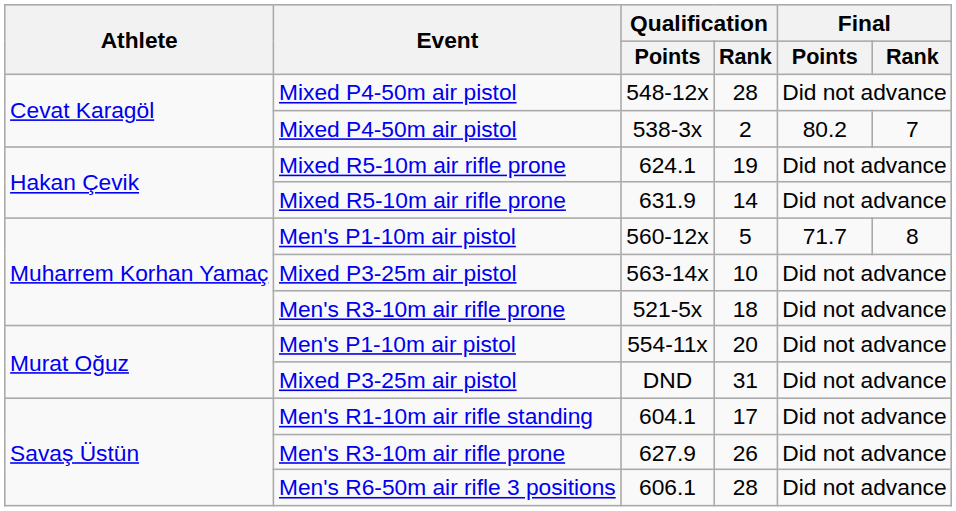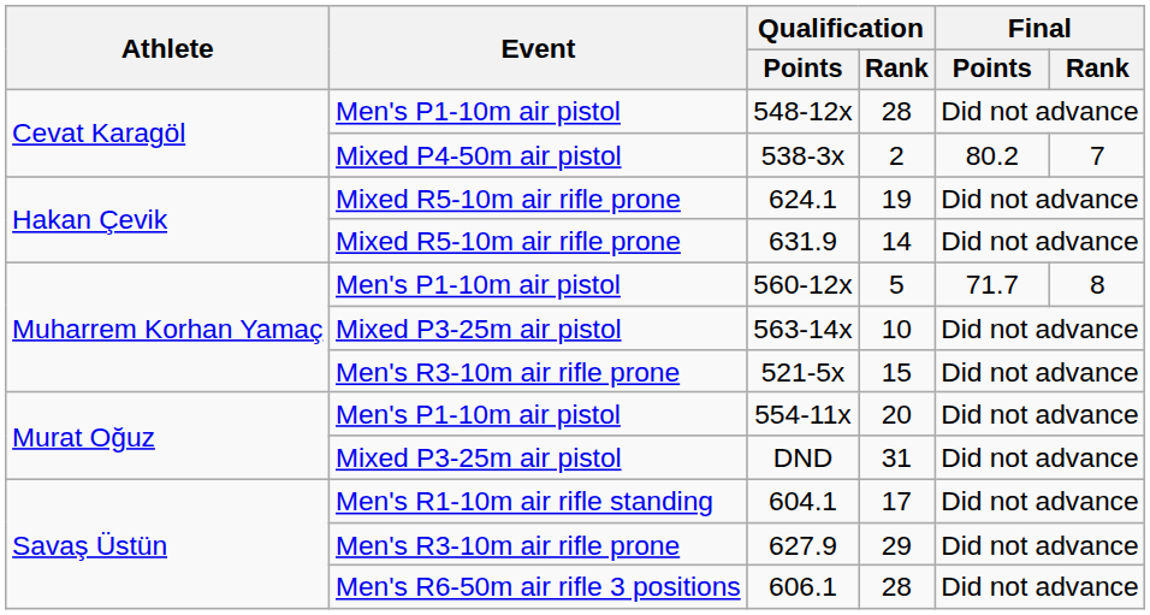 <table class="wikitable" style="font-size:90%">
 <tr>
 <th rowspan="2">Athlete</th>
 <th rowspan="2">Event</th>
 <th colspan=2>Qualification</th>
 <th colspan=2>Final</th>
 </tr>
 <tr style="font-size:95%">
 <th>Points</th>
 <th>Rank</th>
 <th>Points</th>
 <th>Rank</th>
 </tr>
 <tr align=center>
 <td align=left rowspan=2><a href='#'>Cevat Karagöl</a></td>
-<td align=left><a href='#'>Mixed P4-50m air pistol</a></td>
+<td align=left><a href='#'>Men's P1-10m air pistol</a></td>
 <td>548-12x</td>
 <td>28</td>
 <td colspan=2>Did not advance</td>
 </tr>
 <tr align=center>
 <td align=left><a href='#'>Mixed P4-50m air pistol</a></td>
 <td>538-3x</td>
 <td>2</td>
 <td>80.2</td>
 <td>7</td>
 </tr>
 <tr align=center>
 <td align=left rowspan=2><a href='#'>Hakan Çevik</a></td>
 <td align=left><a href='#'>Mixed R5-10m air rifle prone</a></td>
 <td>624.1</td>
 <td>19</td>
 <td colspan=2>Did not advance</td>
 </tr>
 <tr align=center>
 <td align=left><a href='#'>Mixed R5-10m air rifle prone</a></td>
 <td>631.9</td>
 <td>14</td>
 <td colspan=2>Did not advance</td>
 </tr>
 <tr align=center>
 <td align=left rowspan=3><a href='#'>Muharrem Korhan Yamaç</a></td>
 <td align=left><a href='#'>Men's P1-10m air pistol</a></td>
 <td>560-12x</td>
 <td>5</td>
 <td>71.7</td>
 <td>8</td>
 </tr>
 <tr align=center>
 <td align=left><a href='#'>Mixed P3-25m air pistol</a></td>
 <td>563-14x</td>
 <td>10</td>
 <td colspan=2>Did not advance</td>
 </tr>
 <tr align=center>
 <td align=left><a href='#'>Men's R3-10m air rifle prone</a></td>
 <td>521-5x</td>
-<td>18</td>
+<td>15</td>
 <td colspan=2>Did not advance</td>
 </tr>
 <tr align=center>
 <td align=left rowspan=2><a href='#'>Murat Oğuz</a></td>
 <td align=left><a href='#'>Men's P1-10m air pistol</a></td>
 <td>554-11x</td>
 <td>20</td>
 <td colspan=2>Did not advance</td>
 </tr>
 <tr align=center>
 <td align=left><a href='#'>Mixed P3-25m air pistol</a></td>
 <td>DND</td>
 <td>31</td>
 <td colspan=2>Did not advance</td>
 </tr>
 <tr align=center>
 <td align=left rowspan=3><a href='#'>Savaş Üstün</a></td>
 <td align=left><a href='#'>Men's R1-10m air rifle standing</a></td>
 <td>604.1</td>
 <td>17</td>
 <td colspan=2>Did not advance</td>
 </tr>
 <tr align=center>
 <td align=left><a href='#'>Men's R3-10m air rifle prone</a></td>
 <td>627.9</td>
-<td>26</td>
+<td>29</td>
 <td colspan=2>Did not advance</td>
 </tr>
 <tr align=center>
 <td align=left><a href='#'>Men's R6-50m air rifle 3 positions</a></td>
 <td>606.1</td>
 <td>28</td>
 <td colspan=2>Did not advance</td>
 </tr>
 </table>
